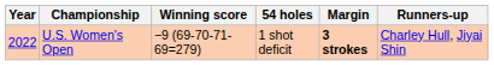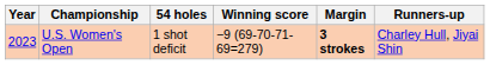 <table class="wikitable">
 <tr>
 <th>Year</th>
 <th>Championship</th>
+<th>54 holes</th>
 <th>Winning score</th>
-<th>54 holes</th>
 <th>Margin</th>
 <th>Runners-up</th>
 </tr>
 <tr style="background:#FBCEB1;">
-<td><a href='#'>2022</a></td>
+<td><a href='#'>2023</a></td>
 <td><a href='#'>U.S. Women's Open</a></td>
+<td>1 shot deficit</td>
 <td>−9 (69-70-71-69=279)</td>
-<td>1 shot deficit</td>
 <td><strong>3 strokes</strong></td>
 <td> <a href='#'>Charley Hull</a>,  <a href='#'>Jiyai Shin</a></td>
 </tr>
 </table>
